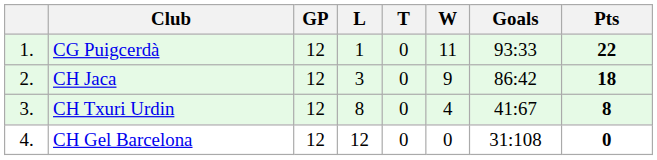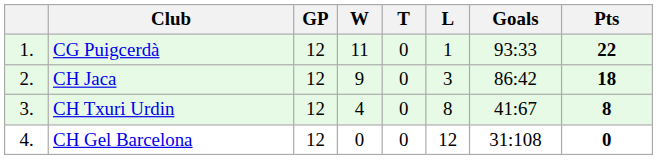 <table class="wikitable">
 <tr>
 <th width="30"></th>
 <th width="200">Club</th>
 <th width="30">GP</th>
+<th width="30">W</th>
+<th width="30">T</th>
 <th width="30">L</th>
-<th width="30">T</th>
-<th width="30">W</th>
 <th width="70">Goals</th>
 <th width="70">Pts</th>
 </tr>
 <tr bgcolor="#e6fae6" align="center">
 <td>1.</td>
 <td align="left"><a href='#'>CG Puigcerdà</a></td>
 <td>12</td>
+<td>11</td>
+<td>0</td>
 <td>1</td>
-<td>0</td>
-<td>11</td>
 <td>93:33</td>
 <td><strong>22</strong></td>
 </tr>
 <tr bgcolor="#e6fae6" align="center">
 <td>2.</td>
 <td align="left"><a href='#'>CH Jaca</a></td>
 <td>12</td>
+<td>9</td>
+<td>0</td>
 <td>3</td>
-<td>0</td>
-<td>9</td>
 <td>86:42</td>
 <td><strong>18</strong></td>
 </tr>
 <tr bgcolor="#e6fae6" align="center">
 <td>3.</td>
 <td align="left"><a href='#'>CH Txuri Urdin</a></td>
 <td>12</td>
+<td>4</td>
+<td>0</td>
 <td>8</td>
-<td>0</td>
-<td>4</td>
 <td>41:67</td>
 <td><strong>8</strong></td>
 </tr>
 <tr bgcolor="#FFFFFF" align="center">
 <td>4.</td>
 <td align="left"><a href='#'>CH Gel Barcelona</a></td>
 <td>12</td>
-<td>12</td>
 <td>0</td>
 <td>0</td>
+<td>12</td>
 <td>31:108</td>
 <td><strong>0</strong></td>
 </tr>
 </table>
